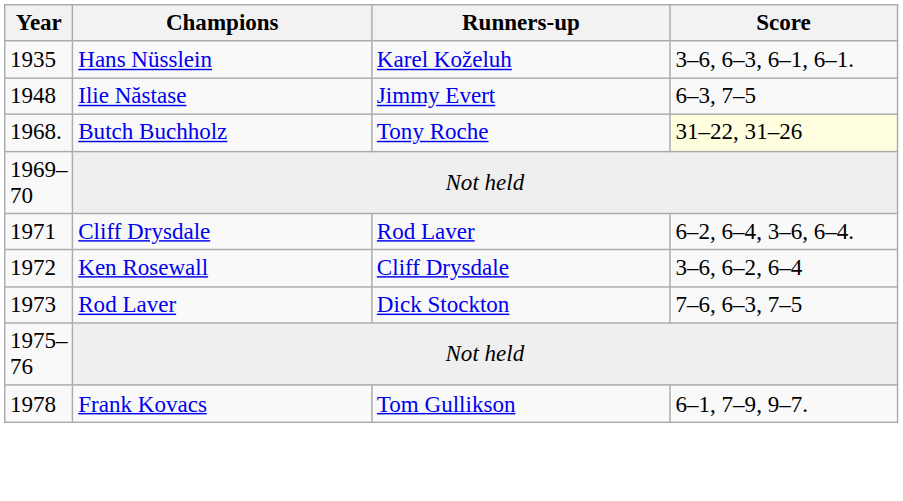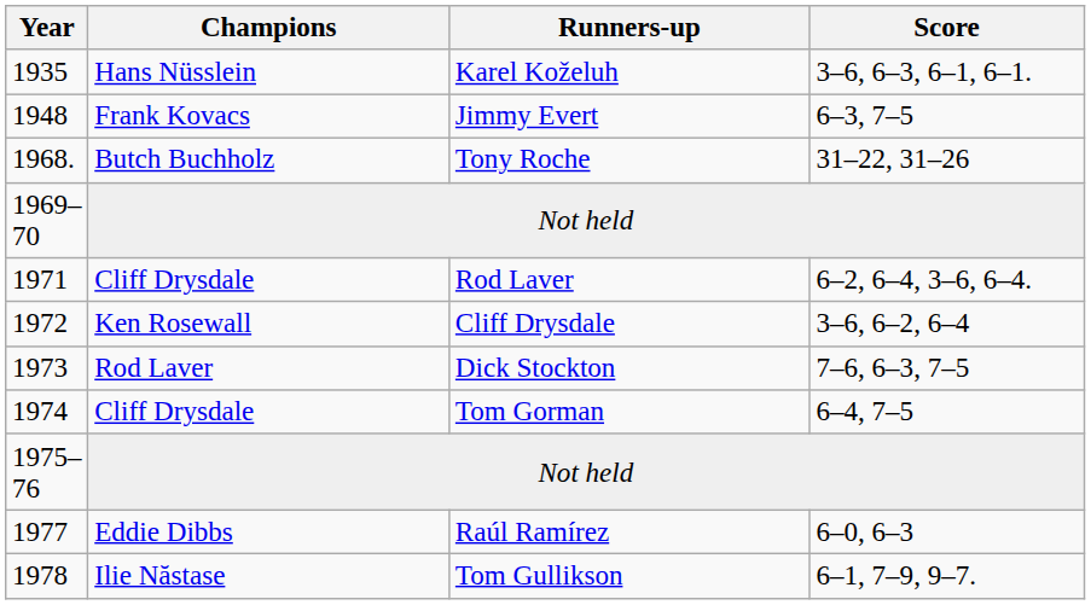 <table class="wikitable">
 <tr>
 <th style="width:40px">Year</th>
 <th style="width:200px">Champions</th>
 <th style="width:200px">Runners-up</th>
 <th style="width:150px" class="unsortable">Score</th>
 </tr>
 <tr>
 <td>1935</td>
 <td> <a href='#'>Hans Nüsslein</a></td>
 <td> <a href='#'>Karel Koželuh</a></td>
 <td>3–6, 6–3, 6–1, 6–1.</td>
 </tr>
 <tr>
 <td>1948</td>
-<td> <a href='#'>Ilie Năstase</a></td>
+<td> <a href='#'>Frank Kovacs</a></td>
 <td> <a href='#'>Jimmy Evert</a></td>
 <td>6–3, 7–5</td>
 </tr>
 <tr>
 <td>1968.</td>
 <td> <a href='#'>Butch Buchholz</a></td>
 <td> <a href='#'>Tony Roche</a></td>
-<td style="background: lightyellow;">31–22, 31–26 </td>
+<td>31–22, 31–26 </td>
 </tr>
 <tr>
 <td>1969–70</td>
 <td colspan=3 align=center style="background:#efefef"><em>Not held</em></td>
 </tr>
 <tr>
 <td>1971</td>
 <td> <a href='#'>Cliff Drysdale</a></td>
 <td> <a href='#'>Rod Laver</a></td>
 <td>6–2, 6–4, 3–6, 6–4.</td>
 </tr>
 <tr>
 <td>1972</td>
 <td> <a href='#'>Ken Rosewall</a></td>
 <td> <a href='#'>Cliff Drysdale</a></td>
 <td>3–6, 6–2, 6–4</td>
 </tr>
 <tr>
 <td>1973</td>
 <td> <a href='#'>Rod Laver</a></td>
 <td> <a href='#'>Dick Stockton</a></td>
 <td>7–6, 6–3, 7–5</td>
 </tr>
 <tr>
+<td>1974</td>
+<td> <a href='#'>Cliff Drysdale</a></td>
+<td> <a href='#'>Tom Gorman</a></td>
+<td>6–4, 7–5</td>
+</tr>
+<tr>
 <td>1975–76</td>
 <td colspan=3 align=center style="background:#efefef"><em>Not held</em></td>
 </tr>
 <tr>
+<td>1977</td>
+<td> <a href='#'>Eddie Dibbs</a></td>
+<td> <a href='#'>Raúl Ramírez</a></td>
+<td>6–0, 6–3</td>
+</tr>
+<tr>
 <td>1978</td>
-<td> <a href='#'>Frank Kovacs</a></td>
+<td> <a href='#'>Ilie Năstase</a></td>
 <td> <a href='#'>Tom Gullikson</a></td>
 <td>6–1, 7–9, 9–7.</td>
 </tr>
 </table>
